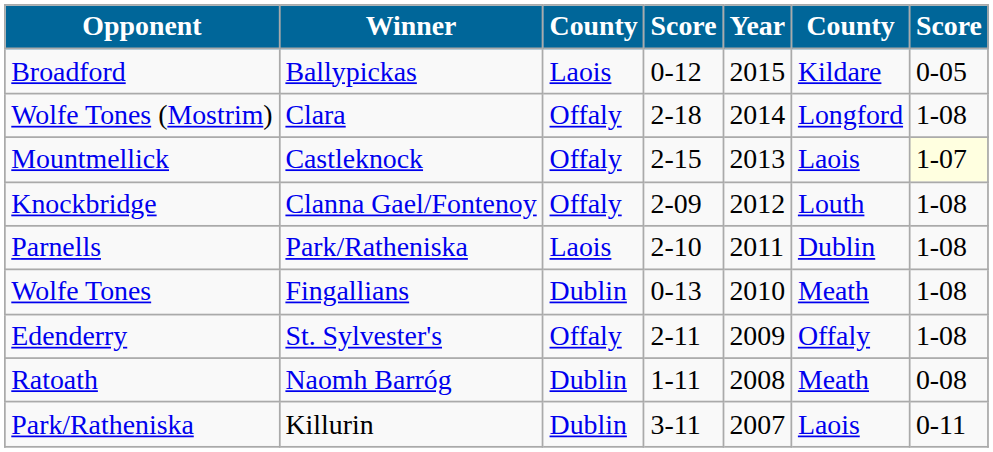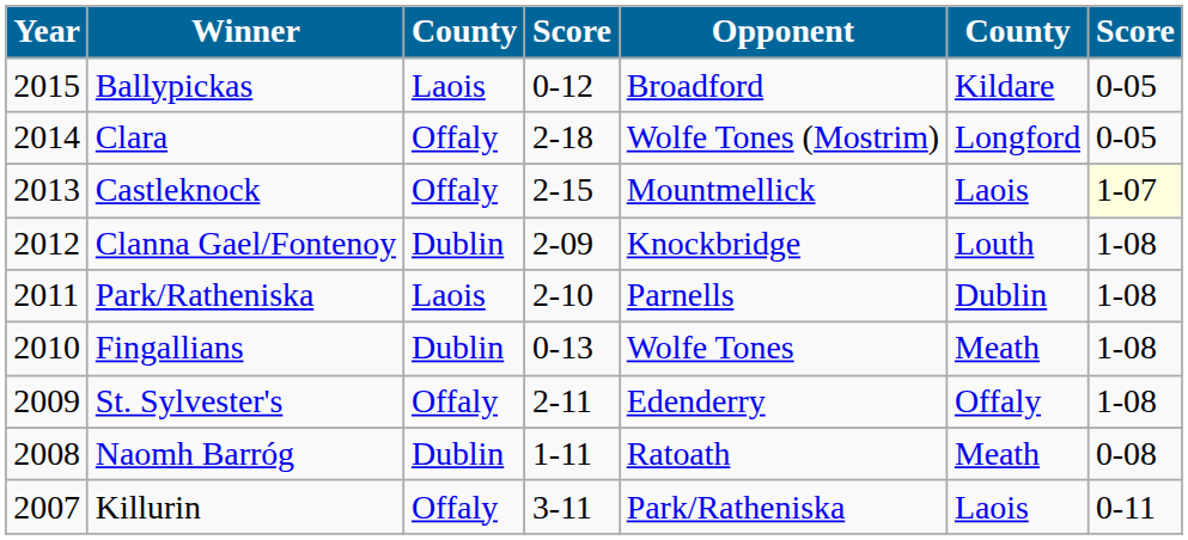 <table class="wikitable">
 <tr>
-<th style="background:#069; color:white;">Opponent</th>
+<th style="background:#069; color:white;">Year</th>
 <th style="background:#069; color:white;">Winner</th>
 <th style="background:#069; color:white;">County</th>
 <th style="background:#069; color:white;">Score</th>
-<th style="background:#069; color:white;">Year</th>
+<th style="background:#069; color:white;">Opponent</th>
 <th style="background:#069; color:white;">County</th>
 <th style="background:#069; color:white;">Score</th>
 </tr>
 <tr>
-<td><a href='#'>Broadford</a></td>
+<td>2015</td>
 <td><a href='#'>Ballypickas</a></td>
 <td><a href='#'>Laois</a></td>
 <td>0-12</td>
-<td>2015</td>
+<td><a href='#'>Broadford</a></td>
 <td><a href='#'>Kildare</a></td>
 <td>0-05</td>
 </tr>
 <tr>
-<td><a href='#'>Wolfe Tones</a> (<a href='#'>Mostrim</a>)</td>
+<td>2014</td>
 <td><a href='#'>Clara</a></td>
 <td><a href='#'>Offaly</a></td>
 <td>2-18</td>
-<td>2014</td>
+<td><a href='#'>Wolfe Tones</a> (<a href='#'>Mostrim</a>)</td>
 <td><a href='#'>Longford</a></td>
-<td>1-08</td>
+<td>0-05</td>
 </tr>
 <tr>
-<td><a href='#'>Mountmellick</a></td>
+<td>2013</td>
 <td><a href='#'>Castleknock</a></td>
 <td><a href='#'>Offaly</a></td>
 <td>2-15</td>
-<td>2013</td>
+<td><a href='#'>Mountmellick</a></td>
 <td><a href='#'>Laois</a></td>
 <td style="background: lightyellow;">1-07</td>
 </tr>
 <tr>
+<td>2012</td>
+<td><a href='#'>Clanna Gael/Fontenoy</a></td>
+<td><a href='#'>Dublin</a></td>
+<td>2-09</td>
 <td><a href='#'>Knockbridge</a></td>
-<td><a href='#'>Clanna Gael/Fontenoy</a></td>
-<td><a href='#'>Offaly</a></td>
-<td>2-09</td>
-<td>2012</td>
 <td><a href='#'>Louth</a></td>
 <td>1-08</td>
 </tr>
 <tr>
-<td><a href='#'>Parnells</a></td>
+<td>2011</td>
 <td><a href='#'>Park/Ratheniska</a></td>
 <td><a href='#'>Laois</a></td>
 <td>2-10</td>
-<td>2011</td>
+<td><a href='#'>Parnells</a></td>
 <td><a href='#'>Dublin</a></td>
 <td>1-08</td>
 </tr>
 <tr>
-<td><a href='#'>Wolfe Tones</a></td>
+<td>2010</td>
 <td><a href='#'>Fingallians</a></td>
 <td><a href='#'>Dublin</a></td>
 <td>0-13</td>
-<td>2010</td>
+<td><a href='#'>Wolfe Tones</a></td>
 <td><a href='#'>Meath</a></td>
 <td>1-08</td>
 </tr>
 <tr>
-<td><a href='#'>Edenderry</a></td>
+<td>2009</td>
 <td><a href='#'>St. Sylvester's</a></td>
 <td><a href='#'>Offaly</a></td>
 <td>2-11</td>
-<td>2009</td>
+<td><a href='#'>Edenderry</a></td>
 <td><a href='#'>Offaly</a></td>
 <td>1-08</td>
 </tr>
 <tr>
-<td><a href='#'>Ratoath</a></td>
+<td>2008</td>
 <td><a href='#'>Naomh Barróg</a></td>
 <td><a href='#'>Dublin</a></td>
 <td>1-11</td>
-<td>2008</td>
+<td><a href='#'>Ratoath</a></td>
 <td><a href='#'>Meath</a></td>
 <td>0-08</td>
 </tr>
 <tr>
+<td>2007</td>
+<td>Killurin</td>
+<td><a href='#'>Offaly</a></td>
+<td>3-11</td>
 <td><a href='#'>Park/Ratheniska</a></td>
-<td>Killurin</td>
-<td><a href='#'>Dublin</a></td>
-<td>3-11</td>
-<td>2007</td>
 <td><a href='#'>Laois</a></td>
 <td>0-11</td>
 </tr>
 </table>
